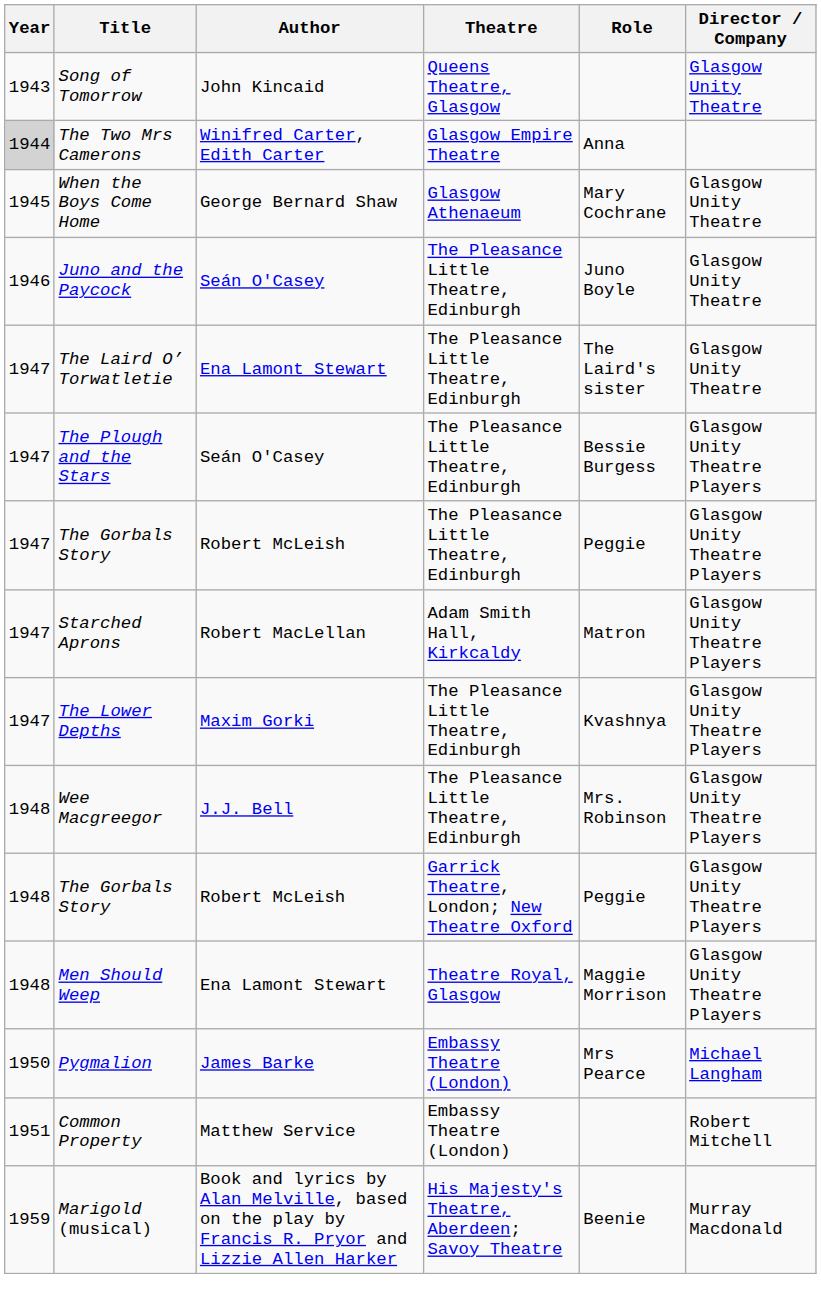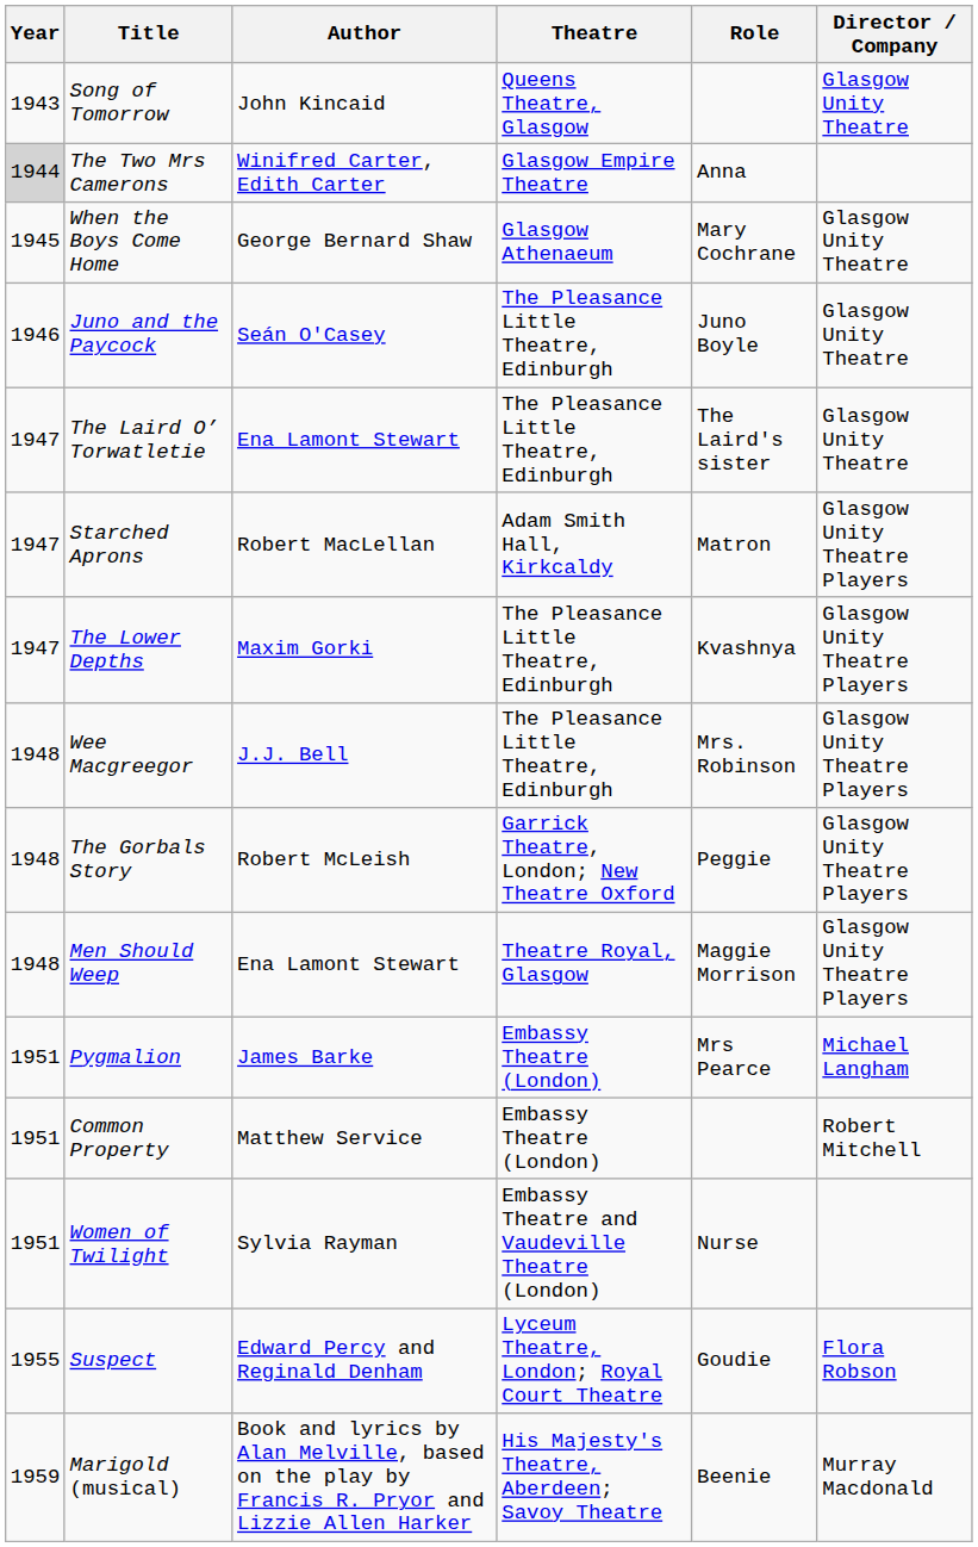 <table class="wikitable sortable">
 <tr>
 <th>Year</th>
 <th>Title</th>
 <th>Author</th>
 <th>Theatre</th>
 <th>Role</th>
 <th>Director / Company</th>
 </tr>
 <tr>
 <td>1943</td>
 <td><em>Song of Tomorrow</em></td>
 <td>John Kincaid</td>
 <td><a href='#'>Queens Theatre, Glasgow</a></td>
 <td></td>
 <td><a href='#'>Glasgow Unity Theatre</a></td>
 </tr>
 <tr>
 <td style="background: lightgrey;">1944</td>
 <td><em>The Two Mrs Camerons</em></td>
 <td><a href='#'>Winifred Carter</a>, <a href='#'>Edith Carter</a></td>
 <td><a href='#'>Glasgow Empire Theatre</a></td>
 <td>Anna</td>
 <td></td>
 </tr>
 <tr>
 <td>1945</td>
 <td><em>When the Boys Come Home</em></td>
 <td>George Bernard Shaw</td>
 <td><a href='#'>Glasgow Athenaeum</a></td>
 <td>Mary Cochrane</td>
 <td>Glasgow Unity Theatre</td>
 </tr>
 <tr>
 <td>1946</td>
 <td><em><a href='#'>Juno and the Paycock</a></em></td>
 <td><a href='#'>Seán O'Casey</a></td>
 <td><a href='#'>The Pleasance</a> Little Theatre, Edinburgh</td>
 <td>Juno Boyle</td>
 <td>Glasgow Unity Theatre</td>
 </tr>
 <tr>
 <td>1947</td>
 <td><em>The Laird O’ Torwatletie</em></td>
 <td><a href='#'>Ena Lamont Stewart</a></td>
 <td>The Pleasance Little Theatre, Edinburgh</td>
 <td>The Laird's sister</td>
 <td>Glasgow Unity Theatre</td>
 </tr>
 <tr>
 <td>1947</td>
-<td><em><a href='#'>The Plough and the Stars</a></em></td>
-<td>Seán O'Casey</td>
-<td>The Pleasance Little Theatre, Edinburgh</td>
-<td>Bessie Burgess</td>
-<td>Glasgow Unity Theatre Players</td>
-</tr>
-<tr>
-<td>1947</td>
-<td><em>The Gorbals Story</em></td>
-<td>Robert McLeish</td>
-<td>The Pleasance Little Theatre, Edinburgh</td>
-<td>Peggie</td>
-<td>Glasgow Unity Theatre Players</td>
-</tr>
-<tr>
-<td>1947</td>
 <td><em>Starched Aprons</em></td>
 <td>Robert MacLellan</td>
 <td>Adam Smith Hall, <a href='#'>Kirkcaldy</a></td>
 <td>Matron</td>
 <td>Glasgow Unity Theatre Players</td>
 </tr>
 <tr>
 <td>1947</td>
 <td><em><a href='#'>The Lower Depths</a></em></td>
 <td><a href='#'>Maxim Gorki</a></td>
 <td>The Pleasance Little Theatre, Edinburgh</td>
 <td>Kvashnya</td>
 <td>Glasgow Unity Theatre Players</td>
 </tr>
 <tr>
 <td>1948</td>
 <td><em>Wee Macgreegor</em></td>
 <td><a href='#'>J.J. Bell</a></td>
 <td>The Pleasance Little Theatre, Edinburgh</td>
 <td>Mrs. Robinson</td>
 <td>Glasgow Unity Theatre Players</td>
 </tr>
 <tr>
 <td>1948</td>
 <td><em>The Gorbals Story</em></td>
 <td>Robert McLeish</td>
 <td><a href='#'>Garrick Theatre</a>, London; <a href='#'>New Theatre Oxford</a></td>
 <td>Peggie</td>
 <td>Glasgow Unity Theatre Players</td>
 </tr>
 <tr>
 <td>1948</td>
 <td><em><a href='#'>Men Should Weep</a></em></td>
 <td>Ena Lamont Stewart</td>
 <td><a href='#'>Theatre Royal, Glasgow</a></td>
 <td>Maggie Morrison</td>
 <td>Glasgow Unity Theatre Players</td>
 </tr>
 <tr>
-<td>1950</td>
+<td>1951</td>
 <td><em><a href='#'>Pygmalion</a></em></td>
 <td><a href='#'>James Barke</a></td>
 <td><a href='#'>Embassy Theatre (London)</a></td>
 <td>Mrs Pearce</td>
 <td><a href='#'>Michael Langham</a></td>
 </tr>
 <tr>
 <td>1951</td>
 <td><em>Common Property</em></td>
 <td>Matthew Service</td>
 <td>Embassy Theatre (London)</td>
 <td></td>
 <td>Robert Mitchell</td>
 </tr>
 <tr>
+<td>1951</td>
+<td><em><a href='#'>Women of Twilight</a></em></td>
+<td>Sylvia Rayman</td>
+<td>Embassy Theatre and <a href='#'>Vaudeville Theatre</a> (London)</td>
+<td>Nurse</td>
+<td></td>
+</tr>
+<tr>
+<td>1955</td>
+<td><em><a href='#'>Suspect</a></em></td>
+<td><a href='#'>Edward Percy</a> and <a href='#'>Reginald Denham</a></td>
+<td><a href='#'>Lyceum Theatre, London</a>; <a href='#'>Royal Court Theatre</a></td>
+<td>Goudie</td>
+<td><a href='#'>Flora Robson</a></td>
+</tr>
+<tr>
 <td>1959</td>
 <td><em>Marigold</em> (musical)</td>
 <td>Book and lyrics by <a href='#'>Alan Melville</a>, based on the play by <a href='#'>Francis R. Pryor</a> and <a href='#'>Lizzie Allen Harker</a></td>
 <td><a href='#'>His Majesty's Theatre, Aberdeen</a>; <a href='#'>Savoy Theatre</a></td>
 <td>Beenie</td>
 <td>Murray Macdonald</td>
 </tr>
 </table>
